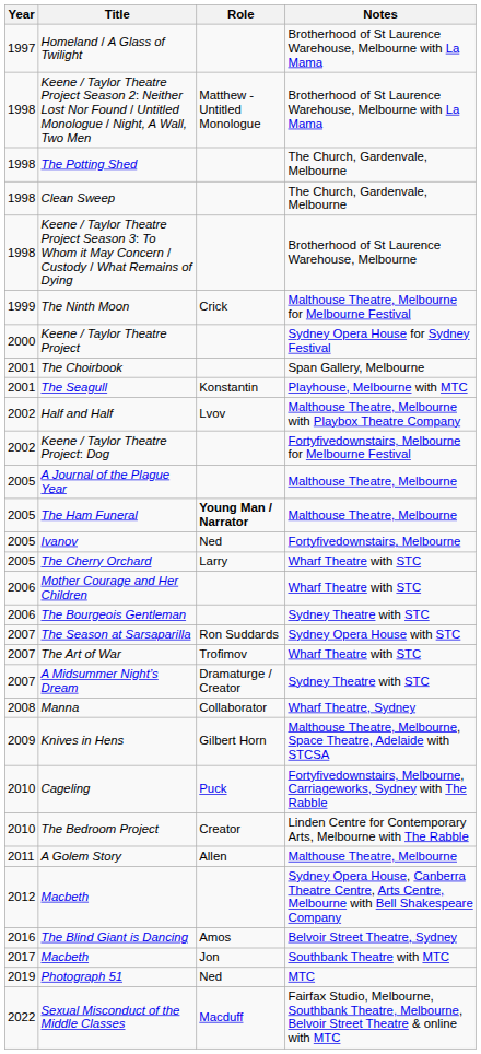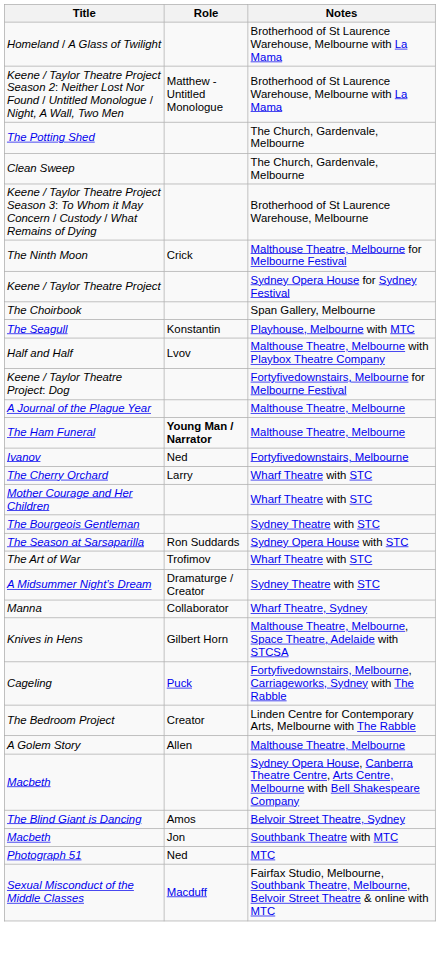 <table class="wikitable sortable">
 <tr>
-<th>Year</th>
 <th>Title</th>
 <th>Role</th>
 <th class="unsortable">Notes</th>
 </tr>
 <tr>
-<td>1997</td>
 <td><em>Homeland</em> / <em>A Glass of Twilight</em></td>
 <td></td>
 <td>Brotherhood of St Laurence Warehouse, Melbourne with <a href='#'>La Mama</a></td>
 </tr>
 <tr>
-<td>1998</td>
 <td><em>Keene / Taylor Theatre Project Season 2</em>: <em>Neither Lost Nor Found</em> / <em>Untitled Monologue</em> / <em>Night, A Wall, Two Men</em></td>
 <td>Matthew - Untitled Monologue</td>
 <td>Brotherhood of St Laurence Warehouse, Melbourne with <a href='#'>La Mama</a></td>
 </tr>
 <tr>
-<td>1998</td>
 <td><em><a href='#'>The Potting Shed</a></em></td>
 <td></td>
 <td>The Church, Gardenvale, Melbourne</td>
 </tr>
 <tr>
-<td>1998</td>
 <td><em>Clean Sweep</em></td>
 <td></td>
 <td>The Church, Gardenvale, Melbourne</td>
 </tr>
 <tr>
-<td>1998</td>
 <td><em>Keene / Taylor Theatre Project Season 3</em>: <em>To Whom it May Concern</em> / <em>Custody</em> / <em>What Remains of Dying</em></td>
 <td></td>
 <td>Brotherhood of St Laurence Warehouse, Melbourne</td>
 </tr>
 <tr>
-<td>1999</td>
 <td><em>The Ninth Moon</em></td>
 <td>Crick</td>
 <td><a href='#'>Malthouse Theatre, Melbourne</a> for <a href='#'>Melbourne Festival</a></td>
 </tr>
 <tr>
-<td>2000</td>
 <td><em>Keene / Taylor Theatre Project</em></td>
 <td></td>
 <td><a href='#'>Sydney Opera House</a> for <a href='#'>Sydney Festival</a></td>
 </tr>
 <tr>
-<td>2001</td>
 <td><em>The Choirbook</em></td>
 <td></td>
 <td>Span Gallery, Melbourne</td>
 </tr>
 <tr>
-<td>2001</td>
 <td><em><a href='#'>The Seagull</a></em></td>
 <td>Konstantin</td>
 <td><a href='#'>Playhouse, Melbourne</a> with <a href='#'>MTC</a></td>
 </tr>
 <tr>
-<td>2002</td>
 <td><em>Half and Half</em></td>
 <td>Lvov</td>
 <td><a href='#'>Malthouse Theatre, Melbourne</a> with <a href='#'>Playbox Theatre Company</a></td>
 </tr>
 <tr>
-<td>2002</td>
 <td><em>Keene / Taylor Theatre Project</em>: <em>Dog</em></td>
 <td></td>
 <td><a href='#'>Fortyfivedownstairs, Melbourne</a> for <a href='#'>Melbourne Festival</a></td>
 </tr>
 <tr>
-<td>2005</td>
 <td><em><a href='#'>A Journal of the Plague Year</a></em></td>
 <td></td>
 <td><a href='#'>Malthouse Theatre, Melbourne</a></td>
 </tr>
 <tr>
-<td>2005</td>
 <td><em><a href='#'>The Ham Funeral</a></em></td>
 <td><strong>Young Man / Narrator</strong></td>
 <td><a href='#'>Malthouse Theatre, Melbourne</a></td>
 </tr>
 <tr>
-<td>2005</td>
 <td><em><a href='#'>Ivanov</a></em></td>
 <td>Ned</td>
 <td><a href='#'>Fortyfivedownstairs, Melbourne</a></td>
 </tr>
 <tr>
-<td>2005</td>
 <td><em><a href='#'>The Cherry Orchard</a></em></td>
 <td>Larry</td>
 <td><a href='#'>Wharf Theatre</a> with <a href='#'>STC</a></td>
 </tr>
 <tr>
-<td>2006</td>
 <td><em><a href='#'>Mother Courage and Her Children</a></em></td>
 <td></td>
 <td><a href='#'>Wharf Theatre</a> with <a href='#'>STC</a></td>
 </tr>
 <tr>
-<td>2006</td>
 <td><em><a href='#'>The Bourgeois Gentleman</a></em></td>
 <td></td>
 <td><a href='#'>Sydney Theatre</a> with <a href='#'>STC</a></td>
 </tr>
 <tr>
-<td>2007</td>
 <td><em><a href='#'>The Season at Sarsaparilla</a></em></td>
 <td>Ron Suddards</td>
 <td><a href='#'>Sydney Opera House</a> with <a href='#'>STC</a></td>
 </tr>
 <tr>
-<td>2007</td>
 <td><em>The Art of War</em></td>
 <td>Trofimov</td>
 <td><a href='#'>Wharf Theatre</a> with <a href='#'>STC</a></td>
 </tr>
 <tr>
-<td>2007</td>
 <td><em><a href='#'>A Midsummer Night’s Dream</a></em></td>
 <td>Dramaturge / Creator</td>
 <td><a href='#'>Sydney Theatre</a> with <a href='#'>STC</a></td>
 </tr>
 <tr>
-<td>2008</td>
 <td><em>Manna</em></td>
 <td>Collaborator</td>
 <td><a href='#'>Wharf Theatre, Sydney</a></td>
 </tr>
 <tr>
-<td>2009</td>
 <td><em>Knives in Hens</em></td>
 <td>Gilbert Horn</td>
 <td><a href='#'>Malthouse Theatre, Melbourne</a>, <a href='#'>Space Theatre, Adelaide</a> with <a href='#'>STCSA</a></td>
 </tr>
 <tr>
-<td>2010</td>
 <td><em>Cageling</em></td>
 <td><a href='#'>Puck</a></td>
 <td><a href='#'>Fortyfivedownstairs, Melbourne</a>, <a href='#'>Carriageworks, Sydney</a> with <a href='#'>The Rabble</a></td>
 </tr>
 <tr>
-<td>2010</td>
 <td><em>The Bedroom Project</em></td>
 <td>Creator</td>
 <td>Linden Centre for Contemporary Arts, Melbourne with <a href='#'>The Rabble</a></td>
 </tr>
 <tr>
-<td>2011</td>
 <td><em>A Golem Story</em></td>
 <td>Allen</td>
 <td><a href='#'>Malthouse Theatre, Melbourne</a></td>
 </tr>
 <tr>
-<td>2012</td>
 <td><em><a href='#'>Macbeth</a></em></td>
 <td></td>
 <td><a href='#'>Sydney Opera House</a>, <a href='#'>Canberra Theatre Centre</a>, <a href='#'>Arts Centre, Melbourne</a> with <a href='#'>Bell Shakespeare Company</a></td>
 </tr>
 <tr>
-<td>2016</td>
 <td><em><a href='#'>The Blind Giant is Dancing</a></em></td>
 <td>Amos</td>
 <td><a href='#'>Belvoir Street Theatre, Sydney</a></td>
 </tr>
 <tr>
-<td>2017</td>
 <td><em><a href='#'>Macbeth</a></em></td>
 <td>Jon</td>
 <td><a href='#'>Southbank Theatre</a> with <a href='#'>MTC</a></td>
 </tr>
 <tr>
-<td>2019</td>
 <td><em><a href='#'>Photograph 51</a></em></td>
 <td>Ned</td>
 <td><a href='#'>MTC</a></td>
 </tr>
 <tr>
-<td>2022</td>
 <td><em><a href='#'>Sexual Misconduct of the Middle Classes</a></em></td>
 <td><a href='#'>Macduff</a></td>
 <td>Fairfax Studio, Melbourne, <a href='#'>Southbank Theatre, Melbourne</a>, <a href='#'>Belvoir Street Theatre</a> & online with <a href='#'>MTC</a></td>
 </tr>
 </table>
